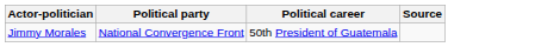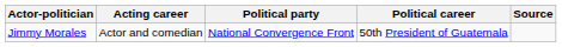 <table class="wikitable sortable">
 <tr>
 <th>Actor-politician</th>
+<th>Acting career</th>
 <th>Political party</th>
 <th>Political career</th>
 <th>Source</th>
 </tr>
 <tr>
 <td><a href='#'>Jimmy Morales</a></td>
+<td>Actor and comedian</td>
 <td><a href='#'>National Convergence Front</a></td>
 <td>50th <a href='#'>President of Guatemala</a></td>
 <td></td>
 </tr>
 </table>
